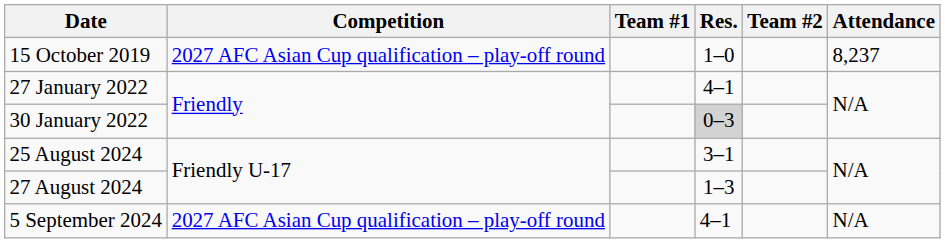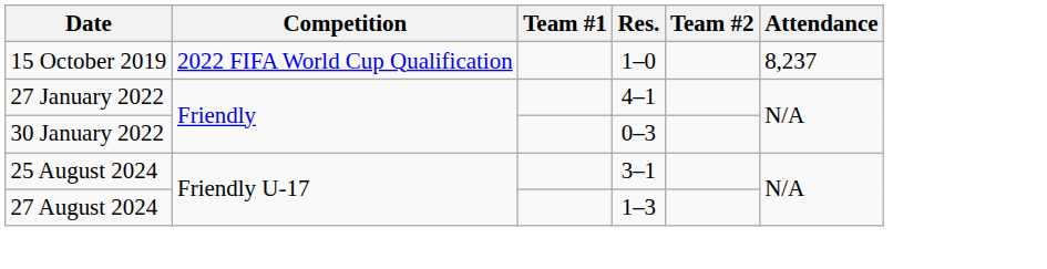 <table class="wikitable">
 <tr>
 <th>Date</th>
 <th>Competition</th>
 <th>Team #1</th>
 <th>Res.</th>
 <th>Team #2</th>
 <th>Attendance</th>
 </tr>
 <tr>
 <td>15 October 2019</td>
-<td><a href='#'>2027 AFC Asian Cup qualification – play-off round</a></td>
+<td><a href='#'>2022 FIFA World Cup Qualification</a></td>
 <td></td>
 <td align=center>1–0</td>
 <td><strong></strong></td>
 <td>8,237</td>
 </tr>
 <tr>
 <td>27 January 2022</td>
 <td rowspan="2"><a href='#'>Friendly</a></td>
 <td><strong></strong></td>
 <td align=center>4–1</td>
 <td></td>
 <td rowspan="2">N/A</td>
 </tr>
 <tr>
 <td>30 January 2022</td>
 <td></td>
-<td align=center style="background: lightgrey;">0–3</td>
+<td align=center>0–3</td>
 <td><strong></strong></td>
 </tr>
 <tr>
 <td>25 August 2024</td>
 <td rowspan="2">Friendly U-17</td>
 <td><strong></strong></td>
 <td align=center>3–1</td>
 <td></td>
 <td rowspan="2">N/A</td>
 </tr>
 <tr>
 <td>27 August 2024</td>
 <td><strong></strong></td>
 <td align=center>1–3</td>
 <td></td>
 </tr>
-<tr>
-<td>5 September 2024</td>
-<td><a href='#'>2027 AFC Asian Cup qualification – play-off round</a></td>
-<td></td>
-<td>4–1</td>
-<td></td>
-<td>N/A</td>
-</tr>
 </table>
